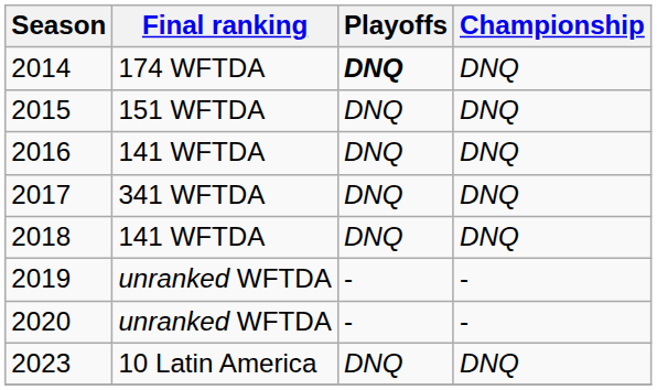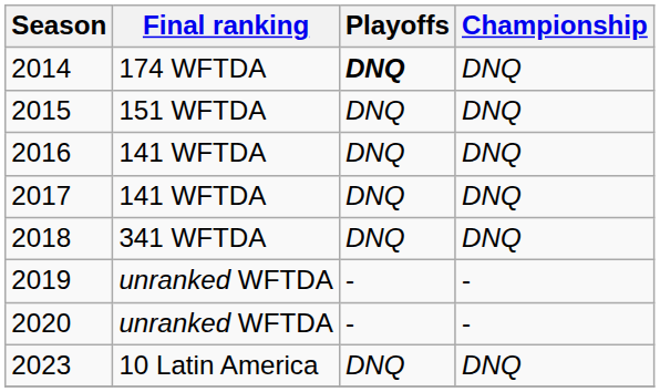 <table class="wikitable sortable">
 <tr>
 <th>Season</th>
 <th><a href='#'>Final ranking</a></th>
 <th>Playoffs</th>
 <th><a href='#'>Championship</a></th>
 </tr>
 <tr>
 <td>2014</td>
 <td>174 WFTDA</td>
 <td><strong><em>DNQ</em></strong></td>
 <td><em>DNQ</em></td>
 </tr>
 <tr>
 <td>2015</td>
 <td>151 WFTDA</td>
 <td><em>DNQ</em></td>
 <td><em>DNQ</em></td>
 </tr>
 <tr>
 <td>2016</td>
 <td>141 WFTDA</td>
 <td><em>DNQ</em></td>
 <td><em>DNQ</em></td>
 </tr>
 <tr>
 <td>2017</td>
-<td>341 WFTDA</td>
+<td>141 WFTDA</td>
 <td><em>DNQ</em></td>
 <td><em>DNQ</em></td>
 </tr>
 <tr>
 <td>2018</td>
-<td>141 WFTDA</td>
+<td>341 WFTDA</td>
 <td><em>DNQ</em></td>
 <td><em>DNQ</em></td>
 </tr>
 <tr>
 <td>2019</td>
 <td><em>unranked</em> WFTDA</td>
 <td>-</td>
 <td>-</td>
 </tr>
 <tr>
 <td>2020</td>
 <td><em>unranked</em> WFTDA</td>
 <td>-</td>
 <td>-</td>
 </tr>
 <tr>
 <td>2023</td>
 <td>10 Latin America</td>
 <td><em>DNQ</em></td>
 <td><em>DNQ</em></td>
 </tr>
 <tr>
 </tr>
 </table>
